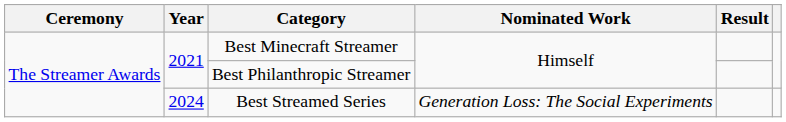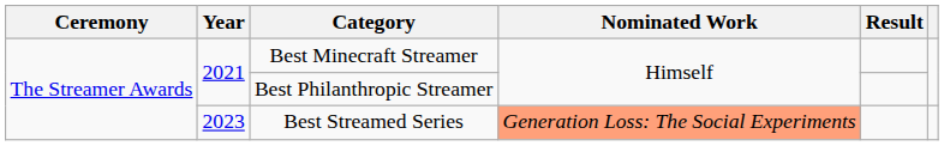 <table class="wikitable" style="text-align:center;">
 <tr>
 <th>Ceremony</th>
 <th>Year</th>
 <th>Category</th>
 <th>Nominated Work</th>
 <th>Result</th>
 <th></th>
 </tr>
 <tr>
 <td rowspan="3"><a href='#'>The Streamer Awards</a></td>
 <td rowspan="2"><a href='#'>2021</a></td>
 <td>Best Minecraft Streamer</td>
 <td rowspan="2">Himself</td>
 <td></td>
 <td rowspan="2"></td>
 </tr>
 <tr>
 <td>Best Philanthropic Streamer</td>
 <td></td>
 </tr>
 <tr>
-<td rowspan="1"><a href='#'>2024</a></td>
+<td rowspan="1"><a href='#'>2023</a></td>
 <td>Best Streamed Series</td>
-<td><em>Generation Loss: The Social Experiments</em></td>
+<td style="background: lightsalmon;"><em>Generation Loss: The Social Experiments</em></td>
 <td></td>
 <td></td>
 </tr>
 </table>
